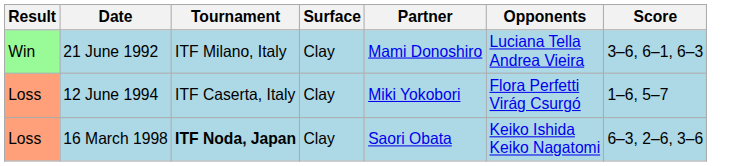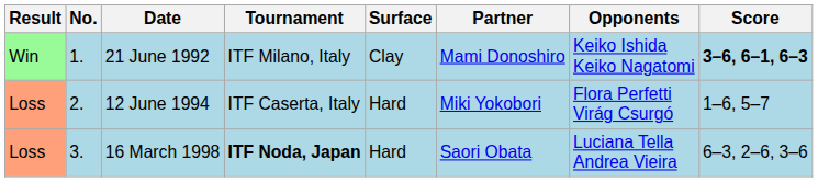 <table class="sortable wikitable" style=font-size:97%>
 <tr>
 <th>Result</th>
+<th>No.</th>
 <th>Date</th>
 <th>Tournament</th>
 <th>Surface</th>
 <th>Partner</th>
 <th>Opponents</th>
 <th class="unsortable">Score</th>
 </tr>
 <tr style="background:lightblue;">
 <td style="background:#98fb98;">Win</td>
+<td>1.</td>
 <td>21 June 1992</td>
 <td>ITF Milano, Italy</td>
 <td>Clay</td>
 <td> <a href='#'>Mami Donoshiro</a></td>
-<td> <a href='#'>Luciana Tella</a> <br>  <a href='#'>Andrea Vieira</a></td>
-<td>3–6, 6–1, 6–3</td>
+<td> <a href='#'>Keiko Ishida</a> <br>  <a href='#'>Keiko Nagatomi</a></td>
+<td><strong>3–6, 6–1, 6–3</strong></td>
 </tr>
 <tr style="background:lightblue;">
 <td style="background:#ffa07a;">Loss</td>
+<td>2.</td>
 <td>12 June 1994</td>
 <td>ITF Caserta, Italy</td>
-<td>Clay</td>
+<td>Hard</td>
 <td> <a href='#'>Miki Yokobori</a></td>
 <td> <a href='#'>Flora Perfetti</a> <br>  <a href='#'>Virág Csurgó</a></td>
 <td>1–6, 5–7</td>
 </tr>
 <tr style="background:lightblue;">
 <td style="background:#ffa07a;">Loss</td>
+<td>3.</td>
 <td>16 March 1998</td>
 <td><strong>ITF Noda, Japan</strong></td>
-<td>Clay</td>
+<td>Hard</td>
 <td> <a href='#'>Saori Obata</a></td>
-<td> <a href='#'>Keiko Ishida</a> <br>  <a href='#'>Keiko Nagatomi</a></td>
+<td> <a href='#'>Luciana Tella</a> <br>  <a href='#'>Andrea Vieira</a></td>
 <td>6–3, 2–6, 3–6</td>
 </tr>
 </table>
